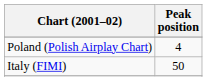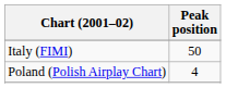 <table class="wikitable sortable">
 <tr>
 <th>Chart (2001–02)</th>
 <th align="center">Peak<br>position</th>
 </tr>
 <tr>
 </tr>
 <tr>
 </tr>
 <tr>
 </tr>
 <tr>
+<td>Italy (<a href='#'>FIMI</a>)</td>
+<td align="center">50</td>
+</tr>
+<tr>
 <td>Poland (<a href='#'>Polish Airplay Chart</a>)</td>
 <td align="center">4</td>
-</tr>
-<tr>
-<td>Italy (<a href='#'>FIMI</a>)</td>
-<td align="center">50</td>
 </tr>
 <tr>
 </tr>
 <tr>
 </tr>
 <tr>
 </tr>
 <tr>
 </tr>
 </table>
